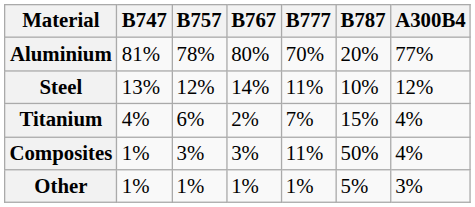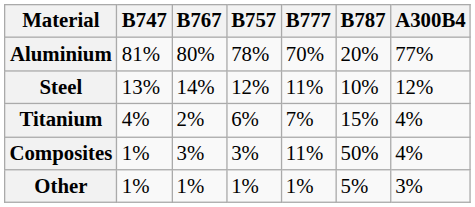 <table class="wikitable">
 <tr>
 <th>Material</th>
 <th>B747</th>
+<th>B767</th>
 <th>B757</th>
-<th>B767</th>
 <th>B777</th>
 <th>B787</th>
 <th>A300B4</th>
 </tr>
 <tr>
 <th>Aluminium</th>
 <td>81%</td>
+<td>80%</td>
 <td>78%</td>
-<td>80%</td>
 <td>70%</td>
 <td>20%</td>
 <td>77%</td>
 </tr>
 <tr>
 <th>Steel</th>
 <td>13%</td>
+<td>14%</td>
 <td>12%</td>
-<td>14%</td>
 <td>11%</td>
 <td>10%</td>
 <td>12%</td>
 </tr>
 <tr>
 <th>Titanium</th>
 <td>4%</td>
+<td>2%</td>
 <td>6%</td>
-<td>2%</td>
 <td>7%</td>
 <td>15%</td>
 <td>4%</td>
 </tr>
 <tr>
 <th>Composites</th>
 <td>1%</td>
 <td>3%</td>
 <td>3%</td>
 <td>11%</td>
 <td>50%</td>
 <td>4%</td>
 </tr>
 <tr>
 <th>Other</th>
 <td>1%</td>
 <td>1%</td>
 <td>1%</td>
 <td>1%</td>
 <td>5%</td>
 <td>3%</td>
 </tr>
 </table>
